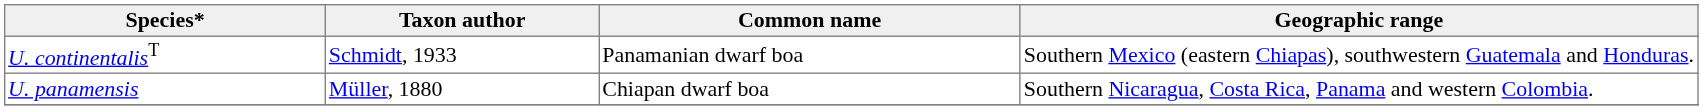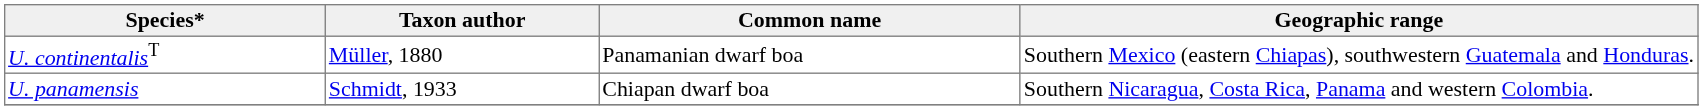 <table cellspacing=0 cellpadding=2 border=1 style="border-collapse: collapse;">
 <tr>
 <th bgcolor="#f0f0f0">Species*</th>
 <th bgcolor="#f0f0f0">Taxon author</th>
 <th bgcolor="#f0f0f0">Common name</th>
 <th bgcolor="#f0f0f0">Geographic range</th>
 </tr>
 <tr>
 <td><em><a href='#'>U. continentalis</a></em><span><sup>T</sup></span></td>
-<td><a href='#'>Schmidt</a>, 1933</td>
+<td><a href='#'>Müller</a>, 1880</td>
 <td>Panamanian dwarf boa</td>
 <td style="width:40%">Southern <a href='#'>Mexico</a> (eastern <a href='#'>Chiapas</a>), southwestern <a href='#'>Guatemala</a> and <a href='#'>Honduras</a>.</td>
 </tr>
 <tr>
 <td><em><a href='#'>U. panamensis</a></em></td>
-<td><a href='#'>Müller</a>, 1880</td>
+<td><a href='#'>Schmidt</a>, 1933</td>
 <td>Chiapan dwarf boa</td>
 <td>Southern <a href='#'>Nicaragua</a>, <a href='#'>Costa Rica</a>, <a href='#'>Panama</a> and western <a href='#'>Colombia</a>.</td>
 </tr>
 <tr>
 </tr>
 </table>
